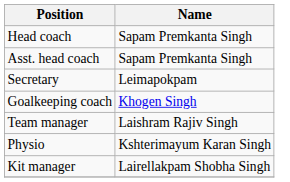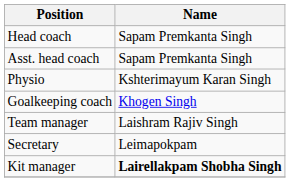 <table class="wikitable">
 <tr>
 <th>Position</th>
 <th>Name</th>
 </tr>
 <tr>
 <td>Head coach</td>
 <td> Sapam Premkanta Singh</td>
 </tr>
 <tr>
 <td>Asst. head coach</td>
 <td> Sapam Premkanta Singh</td>
 </tr>
 <tr>
-<td>Secretary</td>
-<td> Leimapokpam</td>
+<td>Physio</td>
+<td> Kshterimayum Karan Singh</td>
 </tr>
 <tr>
 <td>Goalkeeping coach</td>
 <td> <a href='#'>Khogen Singh</a></td>
 </tr>
 <tr>
 <td>Team manager</td>
 <td> Laishram Rajiv Singh</td>
 </tr>
 <tr>
-<td>Physio</td>
-<td> Kshterimayum Karan Singh</td>
+<td>Secretary</td>
+<td> Leimapokpam</td>
 </tr>
 <tr>
 <td>Kit manager</td>
-<td> Lairellakpam Shobha Singh</td>
+<td><strong> Lairellakpam Shobha Singh</strong></td>
 </tr>
 <tr>
 </tr>
 </table>
